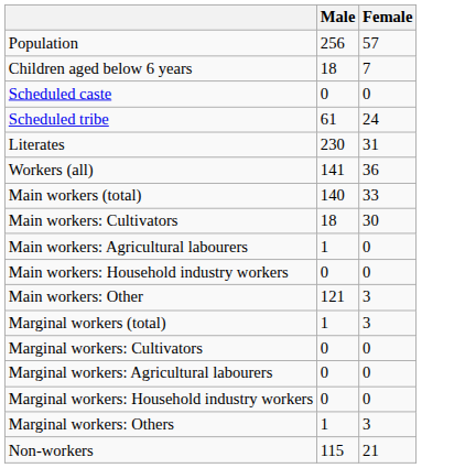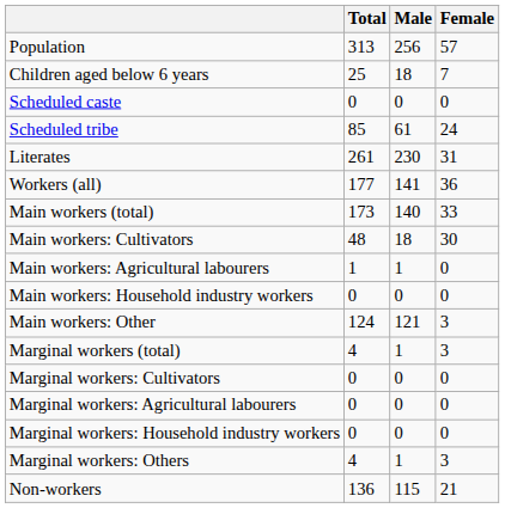 <table class="wikitable sortable">
 <tr>
 <th></th>
+<th>Total</th>
 <th>Male</th>
 <th>Female</th>
 </tr>
 <tr>
 <td>Population</td>
+<td>313</td>
 <td>256</td>
 <td>57</td>
 </tr>
 <tr>
 <td>Children aged below 6 years</td>
+<td>25</td>
 <td>18</td>
 <td>7</td>
 </tr>
 <tr>
 <td><a href='#'>Scheduled caste</a></td>
 <td>0</td>
 <td>0</td>
+<td>0</td>
 </tr>
 <tr>
 <td><a href='#'>Scheduled tribe</a></td>
+<td>85</td>
 <td>61</td>
 <td>24</td>
 </tr>
 <tr>
 <td>Literates</td>
+<td>261</td>
 <td>230</td>
 <td>31</td>
 </tr>
 <tr>
 <td>Workers (all)</td>
+<td>177</td>
 <td>141</td>
 <td>36</td>
 </tr>
 <tr>
 <td>Main workers (total)</td>
+<td>173</td>
 <td>140</td>
 <td>33</td>
 </tr>
 <tr>
 <td>Main workers: Cultivators</td>
+<td>48</td>
 <td>18</td>
 <td>30</td>
 </tr>
 <tr>
 <td>Main workers: Agricultural labourers</td>
+<td>1</td>
 <td>1</td>
 <td>0</td>
 </tr>
 <tr>
 <td>Main workers: Household industry workers</td>
 <td>0</td>
 <td>0</td>
+<td>0</td>
 </tr>
 <tr>
 <td>Main workers: Other</td>
+<td>124</td>
 <td>121</td>
 <td>3</td>
 </tr>
 <tr>
 <td>Marginal workers (total)</td>
+<td>4</td>
 <td>1</td>
 <td>3</td>
 </tr>
 <tr>
 <td>Marginal workers: Cultivators</td>
 <td>0</td>
 <td>0</td>
+<td>0</td>
 </tr>
 <tr>
 <td>Marginal workers: Agricultural labourers</td>
+<td>0</td>
 <td>0</td>
 <td>0</td>
 </tr>
 <tr>
 <td>Marginal workers: Household industry workers</td>
 <td>0</td>
 <td>0</td>
+<td>0</td>
 </tr>
 <tr>
 <td>Marginal workers: Others</td>
+<td>4</td>
 <td>1</td>
 <td>3</td>
 </tr>
 <tr>
 <td>Non-workers</td>
+<td>136</td>
 <td>115</td>
 <td>21</td>
 </tr>
 </table>
